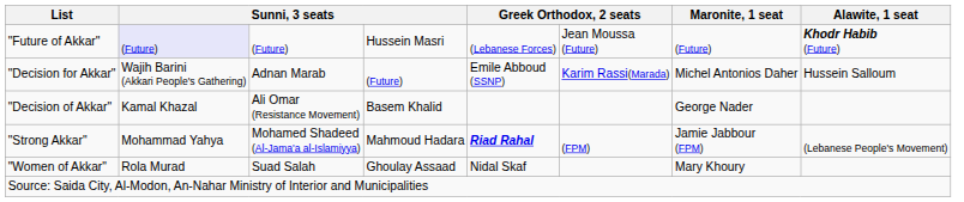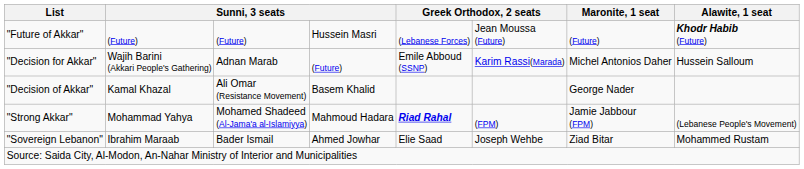 <table class="wikitable" style="text-align:left">
 <tr>
 <th>List</th>
 <th colspan="3">Sunni, 3 seats</th>
 <th colspan="2">Greek Orthodox, 2 seats</th>
 <th>Maronite, 1 seat</th>
 <th>Alawite, 1 seat</th>
 </tr>
 <tr>
 <td align="left">"Future of Akkar"</td>
-<td style="background: lavender;"><br><small>(<a href='#'>Future</a>)</small></td>
+<td><br><small>(<a href='#'>Future</a>)</small></td>
 <td><br><small>(<a href='#'>Future</a>)</small></td>
 <td>Hussein Masri</td>
 <td><br><small>(<a href='#'>Lebanese Forces</a>)</small></td>
 <td>Jean Moussa<br><small>(<a href='#'>Future</a>)</small></td>
 <td><br><small>(<a href='#'>Future</a>)</small></td>
 <td><strong><em>Khodr Habib</em></strong><br><small>(<a href='#'>Future</a>)</small></td>
 </tr>
 <tr>
 <td align="left">"Decision for Akkar"</td>
 <td>Wajih Barini<br><small>(Akkari People's Gathering)</small></td>
 <td>Adnan Marab</td>
 <td><br><small>(<a href='#'>Future</a>)</small></td>
 <td>Emile Abboud<br><small>(<a href='#'>SSNP</a>)</small></td>
 <td><a href='#'>Karim Rassi</a><small>(<a href='#'>Marada</a>)</small></td>
 <td>Michel Antonios Daher</td>
 <td>Hussein Salloum</td>
 </tr>
 <tr>
 <td align="left">"Decision of Akkar"</td>
 <td>Kamal Khazal</td>
 <td>Ali Omar<br><small>(Resistance Movement)</small></td>
 <td>Basem Khalid</td>
 <td></td>
 <td></td>
 <td>George Nader</td>
 <td></td>
 </tr>
 <tr>
 <td align="left">"Strong Akkar"</td>
 <td>Mohammad Yahya</td>
 <td>Mohamed Shadeed<br><small>(<a href='#'>Al-Jama'a al-Islamiyya</a>)</small></td>
 <td>Mahmoud Hadara</td>
 <td><strong><em><a href='#'>Riad Rahal</a></em></strong></td>
 <td><br><small>(<a href='#'>FPM</a>)</small></td>
 <td>Jamie Jabbour<br><small>(<a href='#'>FPM</a>)</small></td>
 <td><br><small>(Lebanese People's Movement)</small></td>
 </tr>
 <tr>
-<td align="left">"Women of Akkar"</td>
-<td>Rola Murad</td>
-<td>Suad Salah</td>
-<td>Ghoulay Assaad</td>
-<td>Nidal Skaf</td>
-<td></td>
-<td>Mary Khoury</td>
-<td></td>
+<td align="left">"Sovereign Lebanon"</td>
+<td>Ibrahim Maraab</td>
+<td>Bader Ismail</td>
+<td>Ahmed Jowhar</td>
+<td>Elie Saad</td>
+<td>Joseph Wehbe</td>
+<td>Ziad Bitar</td>
+<td>Mohammed Rustam</td>
 </tr>
 <tr>
 <td colspan="8" style="text-align:left;">Source: Saida City, Al-Modon, An-Nahar Ministry of Interior and Municipalities</td>
 </tr>
 </table>
